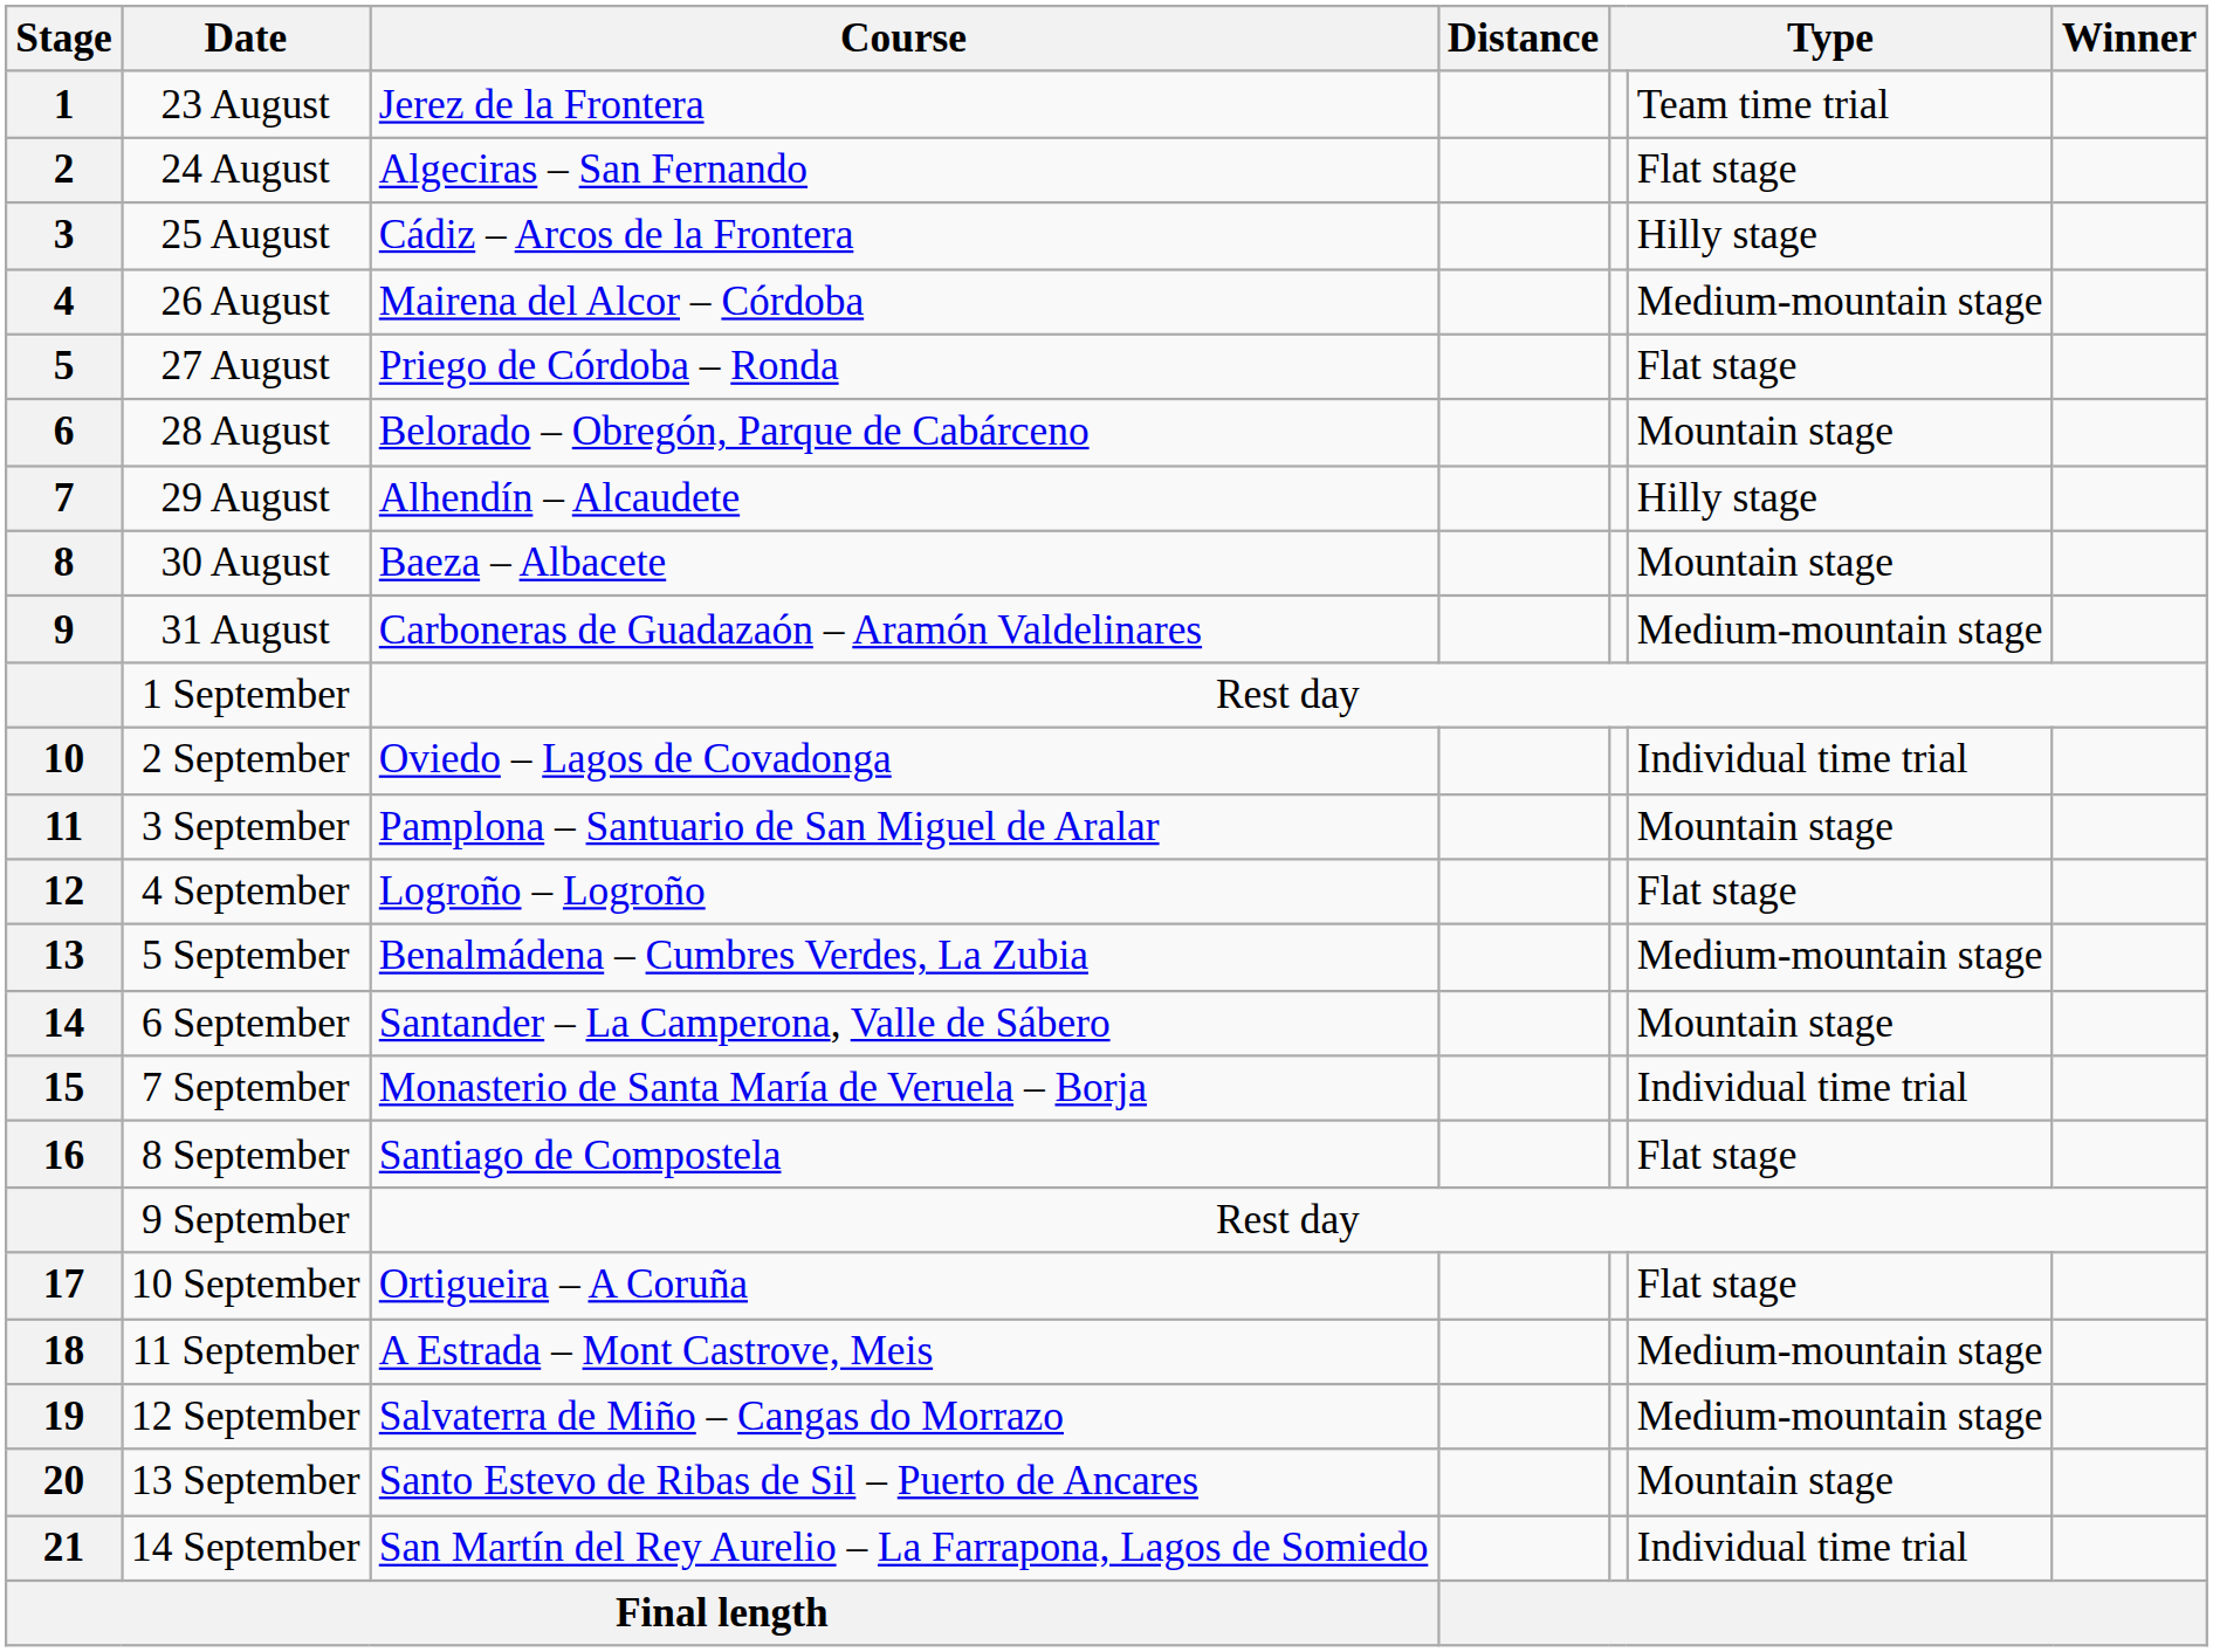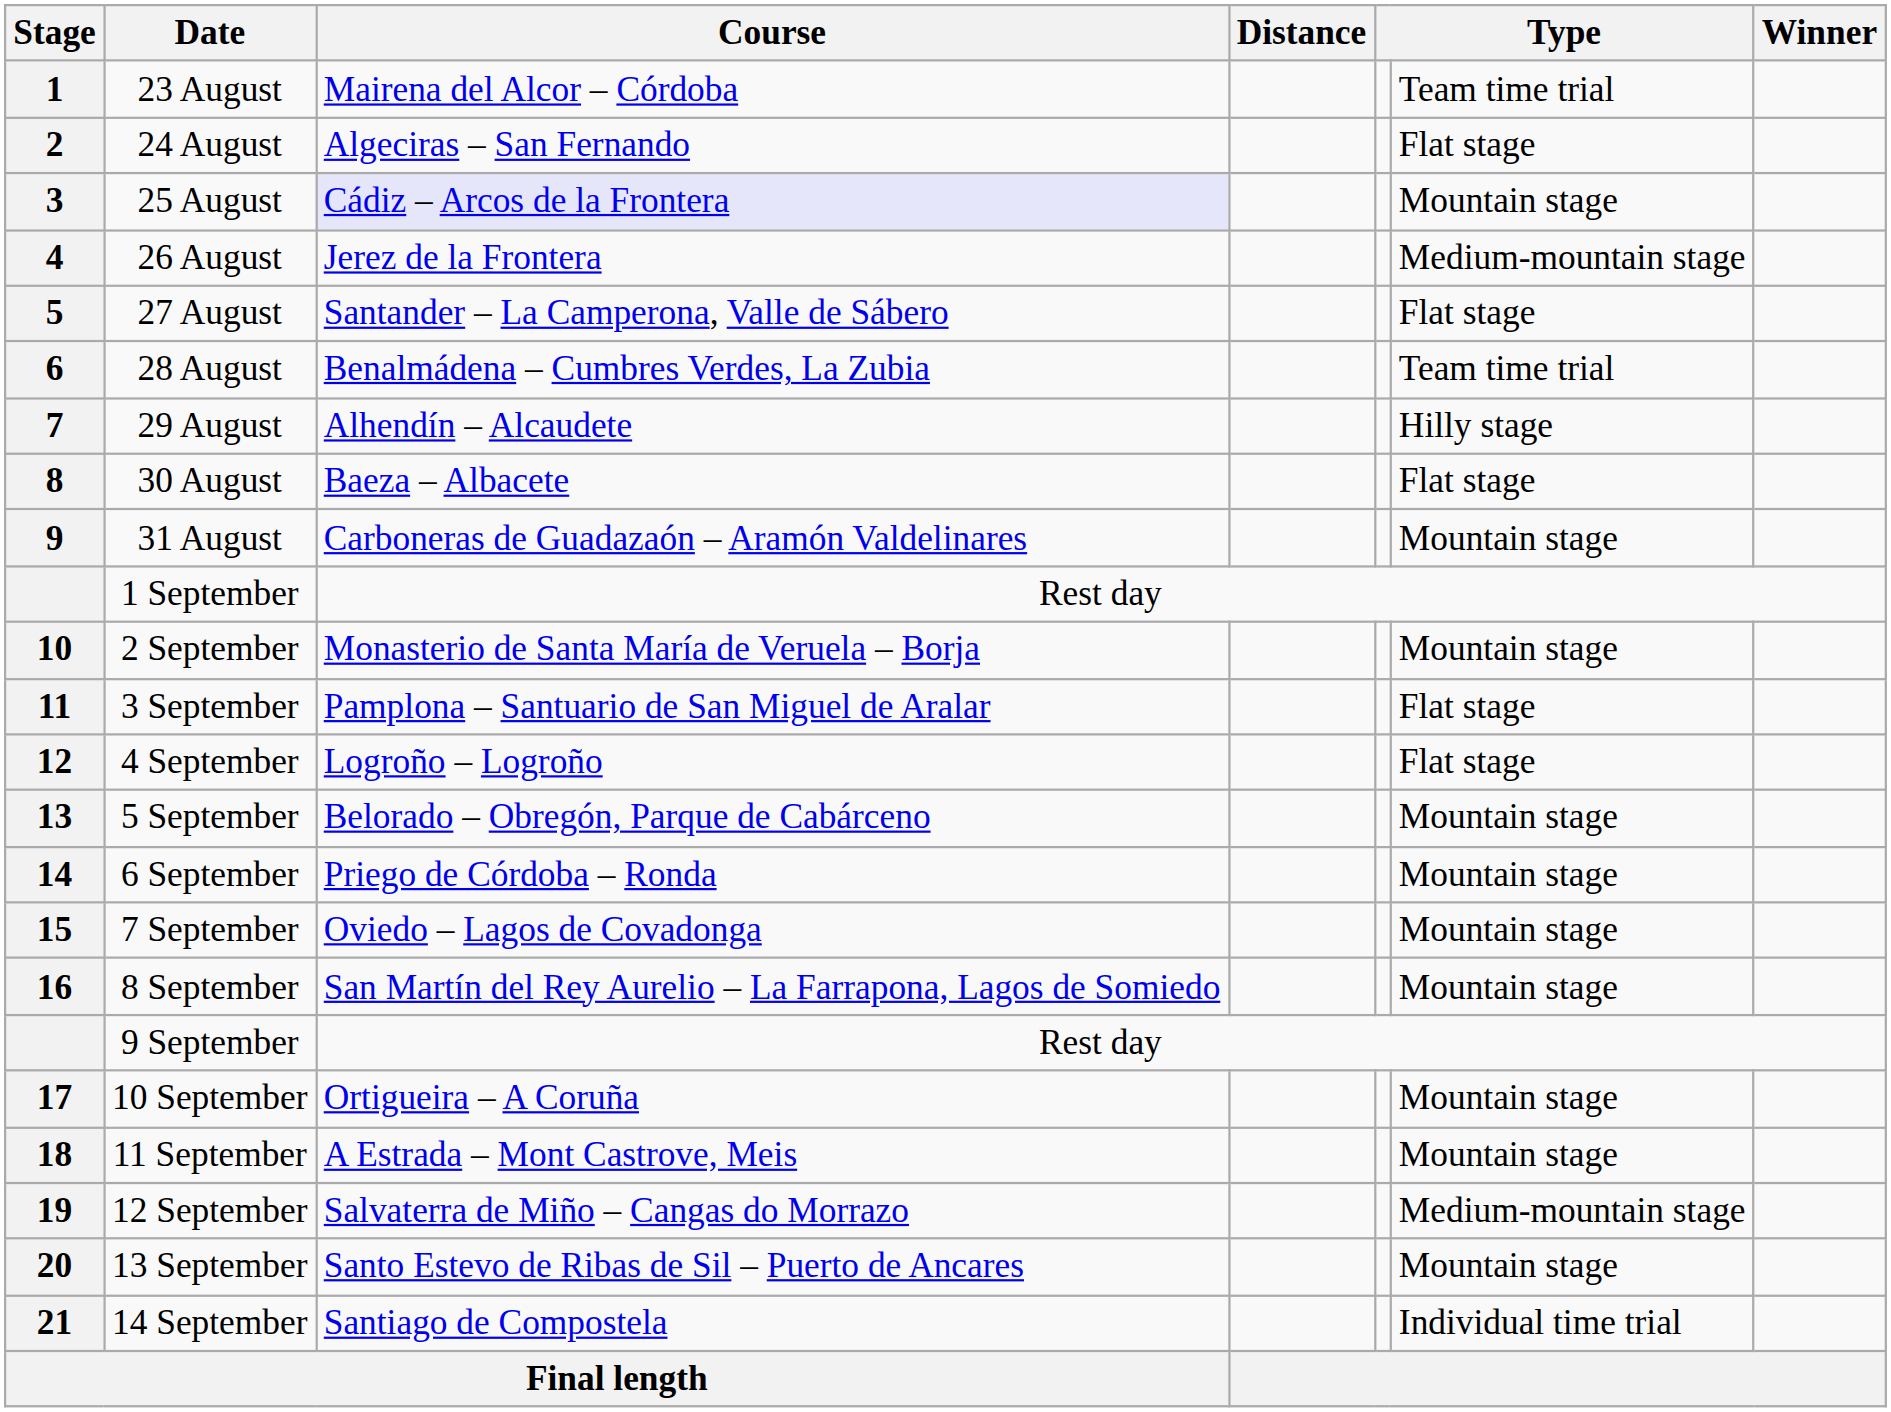 <table class="wikitable">
 <tr style="background:#efefef;">
 <th>Stage</th>
 <th>Date</th>
 <th>Course</th>
 <th>Distance</th>
 <th colspan="2">Type</th>
 <th>Winner</th>
 </tr>
 <tr>
 <th style="text-align:center;">1</th>
 <td style="text-align:center;">23 August</td>
-<td><a href='#'>Jerez de la Frontera</a></td>
+<td><a href='#'>Mairena del Alcor</a> – <a href='#'>Córdoba</a></td>
 <td style="text-align:center;"></td>
 <td style="text-align:center;"></td>
 <td>Team time trial</td>
 <td> </td>
 </tr>
 <tr>
 <th style="text-align:center;">2</th>
 <td style="text-align:center;">24 August</td>
 <td><a href='#'>Algeciras</a> – <a href='#'>San Fernando</a></td>
 <td style="text-align:center;"></td>
 <td style="text-align:center;"></td>
 <td>Flat stage</td>
 <td></td>
 </tr>
 <tr>
 <th style="text-align:center;">3</th>
 <td style="text-align:center;">25 August</td>
-<td><a href='#'>Cádiz</a> – <a href='#'>Arcos de la Frontera</a></td>
+<td style="background: lavender;"><a href='#'>Cádiz</a> – <a href='#'>Arcos de la Frontera</a></td>
 <td style="text-align:center;"></td>
 <td style="text-align:center;"></td>
-<td>Hilly stage</td>
+<td>Mountain stage</td>
 <td></td>
 </tr>
 <tr>
 <th style="text-align:center;">4</th>
 <td style="text-align:center;">26 August</td>
-<td><a href='#'>Mairena del Alcor</a> – <a href='#'>Córdoba</a></td>
+<td><a href='#'>Jerez de la Frontera</a></td>
 <td style="text-align:center;"></td>
 <td style="text-align:center;"></td>
 <td>Medium-mountain stage</td>
 <td></td>
 </tr>
 <tr>
 <th style="text-align:center;">5</th>
 <td style="text-align:center;">27 August</td>
-<td><a href='#'>Priego de Córdoba</a> – <a href='#'>Ronda</a></td>
+<td><a href='#'>Santander</a> – <a href='#'>La Camperona</a>, <a href='#'>Valle de Sábero</a></td>
 <td style="text-align:center;"></td>
 <td style="text-align:center;"></td>
 <td>Flat stage</td>
 <td></td>
 </tr>
 <tr>
 <th style="text-align:center;">6</th>
 <td style="text-align:center;">28 August</td>
-<td><a href='#'>Belorado</a> – <a href='#'>Obregón, Parque de Cabárceno</a></td>
+<td><a href='#'>Benalmádena</a> – <a href='#'>Cumbres Verdes, La Zubia</a></td>
 <td style="text-align:center;"></td>
 <td style="text-align:center;"></td>
-<td>Mountain stage</td>
+<td>Team time trial</td>
 <td></td>
 </tr>
 <tr>
 <th style="text-align:center;">7</th>
 <td style="text-align:center;">29 August</td>
 <td><a href='#'>Alhendín</a> – <a href='#'>Alcaudete</a></td>
 <td style="text-align:center;"></td>
 <td style="text-align:center;"></td>
 <td>Hilly stage</td>
 <td></td>
 </tr>
 <tr>
 <th style="text-align:center;">8</th>
 <td style="text-align:center;">30 August</td>
 <td><a href='#'>Baeza</a> – <a href='#'>Albacete</a></td>
 <td style="text-align:center;"></td>
 <td style="text-align:center;"></td>
-<td>Mountain stage</td>
+<td>Flat stage</td>
 <td></td>
 </tr>
 <tr>
 <th style="text-align:center;">9</th>
 <td style="text-align:center;">31 August</td>
 <td><a href='#'>Carboneras de Guadazaón</a> – <a href='#'>Aramón Valdelinares</a></td>
 <td style="text-align:center;"></td>
 <td style="text-align:center;"></td>
-<td>Medium-mountain stage</td>
+<td>Mountain stage</td>
 <td></td>
 </tr>
 <tr>
 <th></th>
 <td style="text-align:center;">1 September</td>
 <td colspan="5" style="text-align:center;">Rest day</td>
 </tr>
 <tr>
 <th style="text-align:center;">10</th>
 <td style="text-align:center;">2 September</td>
-<td><a href='#'>Oviedo</a> – <a href='#'>Lagos de Covadonga</a></td>
+<td><a href='#'>Monasterio de Santa María de Veruela</a> – <a href='#'>Borja</a></td>
 <td style="text-align:center;"></td>
 <td style="text-align:center;"></td>
-<td>Individual time trial</td>
+<td>Mountain stage</td>
 <td></td>
 </tr>
 <tr>
 <th style="text-align:center;">11</th>
 <td style="text-align:center;">3 September</td>
 <td><a href='#'>Pamplona</a> – <a href='#'>Santuario de San Miguel de Aralar</a></td>
 <td style="text-align:center;"></td>
 <td style="text-align:center;"></td>
-<td>Mountain stage</td>
+<td>Flat stage</td>
 <td></td>
 </tr>
 <tr>
 <th style="text-align:center;">12</th>
 <td style="text-align:center;">4 September</td>
 <td><a href='#'>Logroño</a> – <a href='#'>Logroño</a></td>
 <td style="text-align:center;"></td>
 <td style="text-align:center;"></td>
 <td>Flat stage</td>
 <td></td>
 </tr>
 <tr>
 <th style="text-align:center;">13</th>
 <td style="text-align:center;">5 September</td>
-<td><a href='#'>Benalmádena</a> – <a href='#'>Cumbres Verdes, La Zubia</a></td>
+<td><a href='#'>Belorado</a> – <a href='#'>Obregón, Parque de Cabárceno</a></td>
 <td style="text-align:center;"></td>
 <td style="text-align:center;"></td>
-<td>Medium-mountain stage</td>
+<td>Mountain stage</td>
 <td></td>
 </tr>
 <tr>
 <th style="text-align:center;">14</th>
 <td style="text-align:center;">6 September</td>
-<td><a href='#'>Santander</a> – <a href='#'>La Camperona</a>, <a href='#'>Valle de Sábero</a></td>
+<td><a href='#'>Priego de Córdoba</a> – <a href='#'>Ronda</a></td>
 <td style="text-align:center;"></td>
 <td style="text-align:center;"></td>
 <td>Mountain stage</td>
 <td></td>
 </tr>
 <tr>
 <th style="text-align:center;">15</th>
 <td style="text-align:center;">7 September</td>
-<td><a href='#'>Monasterio de Santa María de Veruela</a> – <a href='#'>Borja</a></td>
+<td><a href='#'>Oviedo</a> – <a href='#'>Lagos de Covadonga</a></td>
 <td style="text-align:center;"></td>
 <td style="text-align:center;"></td>
-<td>Individual time trial</td>
+<td>Mountain stage</td>
 <td></td>
 </tr>
 <tr>
 <th style="text-align:center;">16</th>
 <td style="text-align:center;">8 September</td>
-<td><a href='#'>Santiago de Compostela</a></td>
+<td><a href='#'>San Martín del Rey Aurelio</a> – <a href='#'>La Farrapona, Lagos de Somiedo</a></td>
 <td style="text-align:center;"></td>
 <td style="text-align:center;"></td>
-<td>Flat stage</td>
+<td>Mountain stage</td>
 <td></td>
 </tr>
 <tr>
 <th></th>
 <td style="text-align:center;">9 September</td>
 <td colspan="5" style="text-align:center;">Rest day</td>
 </tr>
 <tr>
 <th style="text-align:center;">17</th>
 <td style="text-align:center;">10 September</td>
 <td><a href='#'>Ortigueira</a> – <a href='#'>A Coruña</a></td>
 <td style="text-align:center;"></td>
 <td style="text-align:center;"></td>
-<td>Flat stage</td>
+<td>Mountain stage</td>
 <td></td>
 </tr>
 <tr>
 <th style="text-align:center;">18</th>
 <td style="text-align:center;">11 September</td>
 <td><a href='#'>A Estrada</a> – <a href='#'>Mont Castrove, Meis</a></td>
 <td style="text-align:center;"></td>
 <td style="text-align:center;"></td>
-<td>Medium-mountain stage</td>
+<td>Mountain stage</td>
 <td></td>
 </tr>
 <tr>
 <th style="text-align:center;">19</th>
 <td style="text-align:center;">12 September</td>
 <td><a href='#'>Salvaterra de Miño</a> – <a href='#'>Cangas do Morrazo</a></td>
 <td style="text-align:center;"></td>
 <td style="text-align:center;"></td>
 <td>Medium-mountain stage</td>
 <td></td>
 </tr>
 <tr>
 <th style="text-align:center;">20</th>
 <td style="text-align:center;">13 September</td>
 <td><a href='#'>Santo Estevo de Ribas de Sil</a> – <a href='#'>Puerto de Ancares</a></td>
 <td style="text-align:center;"></td>
 <td style="text-align:center;"></td>
 <td>Mountain stage</td>
 <td></td>
 </tr>
 <tr>
 <th style="text-align:center;">21</th>
 <td style="text-align:center;">14 September</td>
-<td><a href='#'>San Martín del Rey Aurelio</a> – <a href='#'>La Farrapona, Lagos de Somiedo</a></td>
+<td><a href='#'>Santiago de Compostela</a></td>
 <td style="text-align:center;"></td>
 <td style="text-align:center;"></td>
 <td>Individual time trial</td>
 <td></td>
 </tr>
 <tr>
 <th style="text-align:center;" colspan="3">Final length</th>
 <th style="text-align:center;" colspan="4"></th>
 </tr>
 </table>
